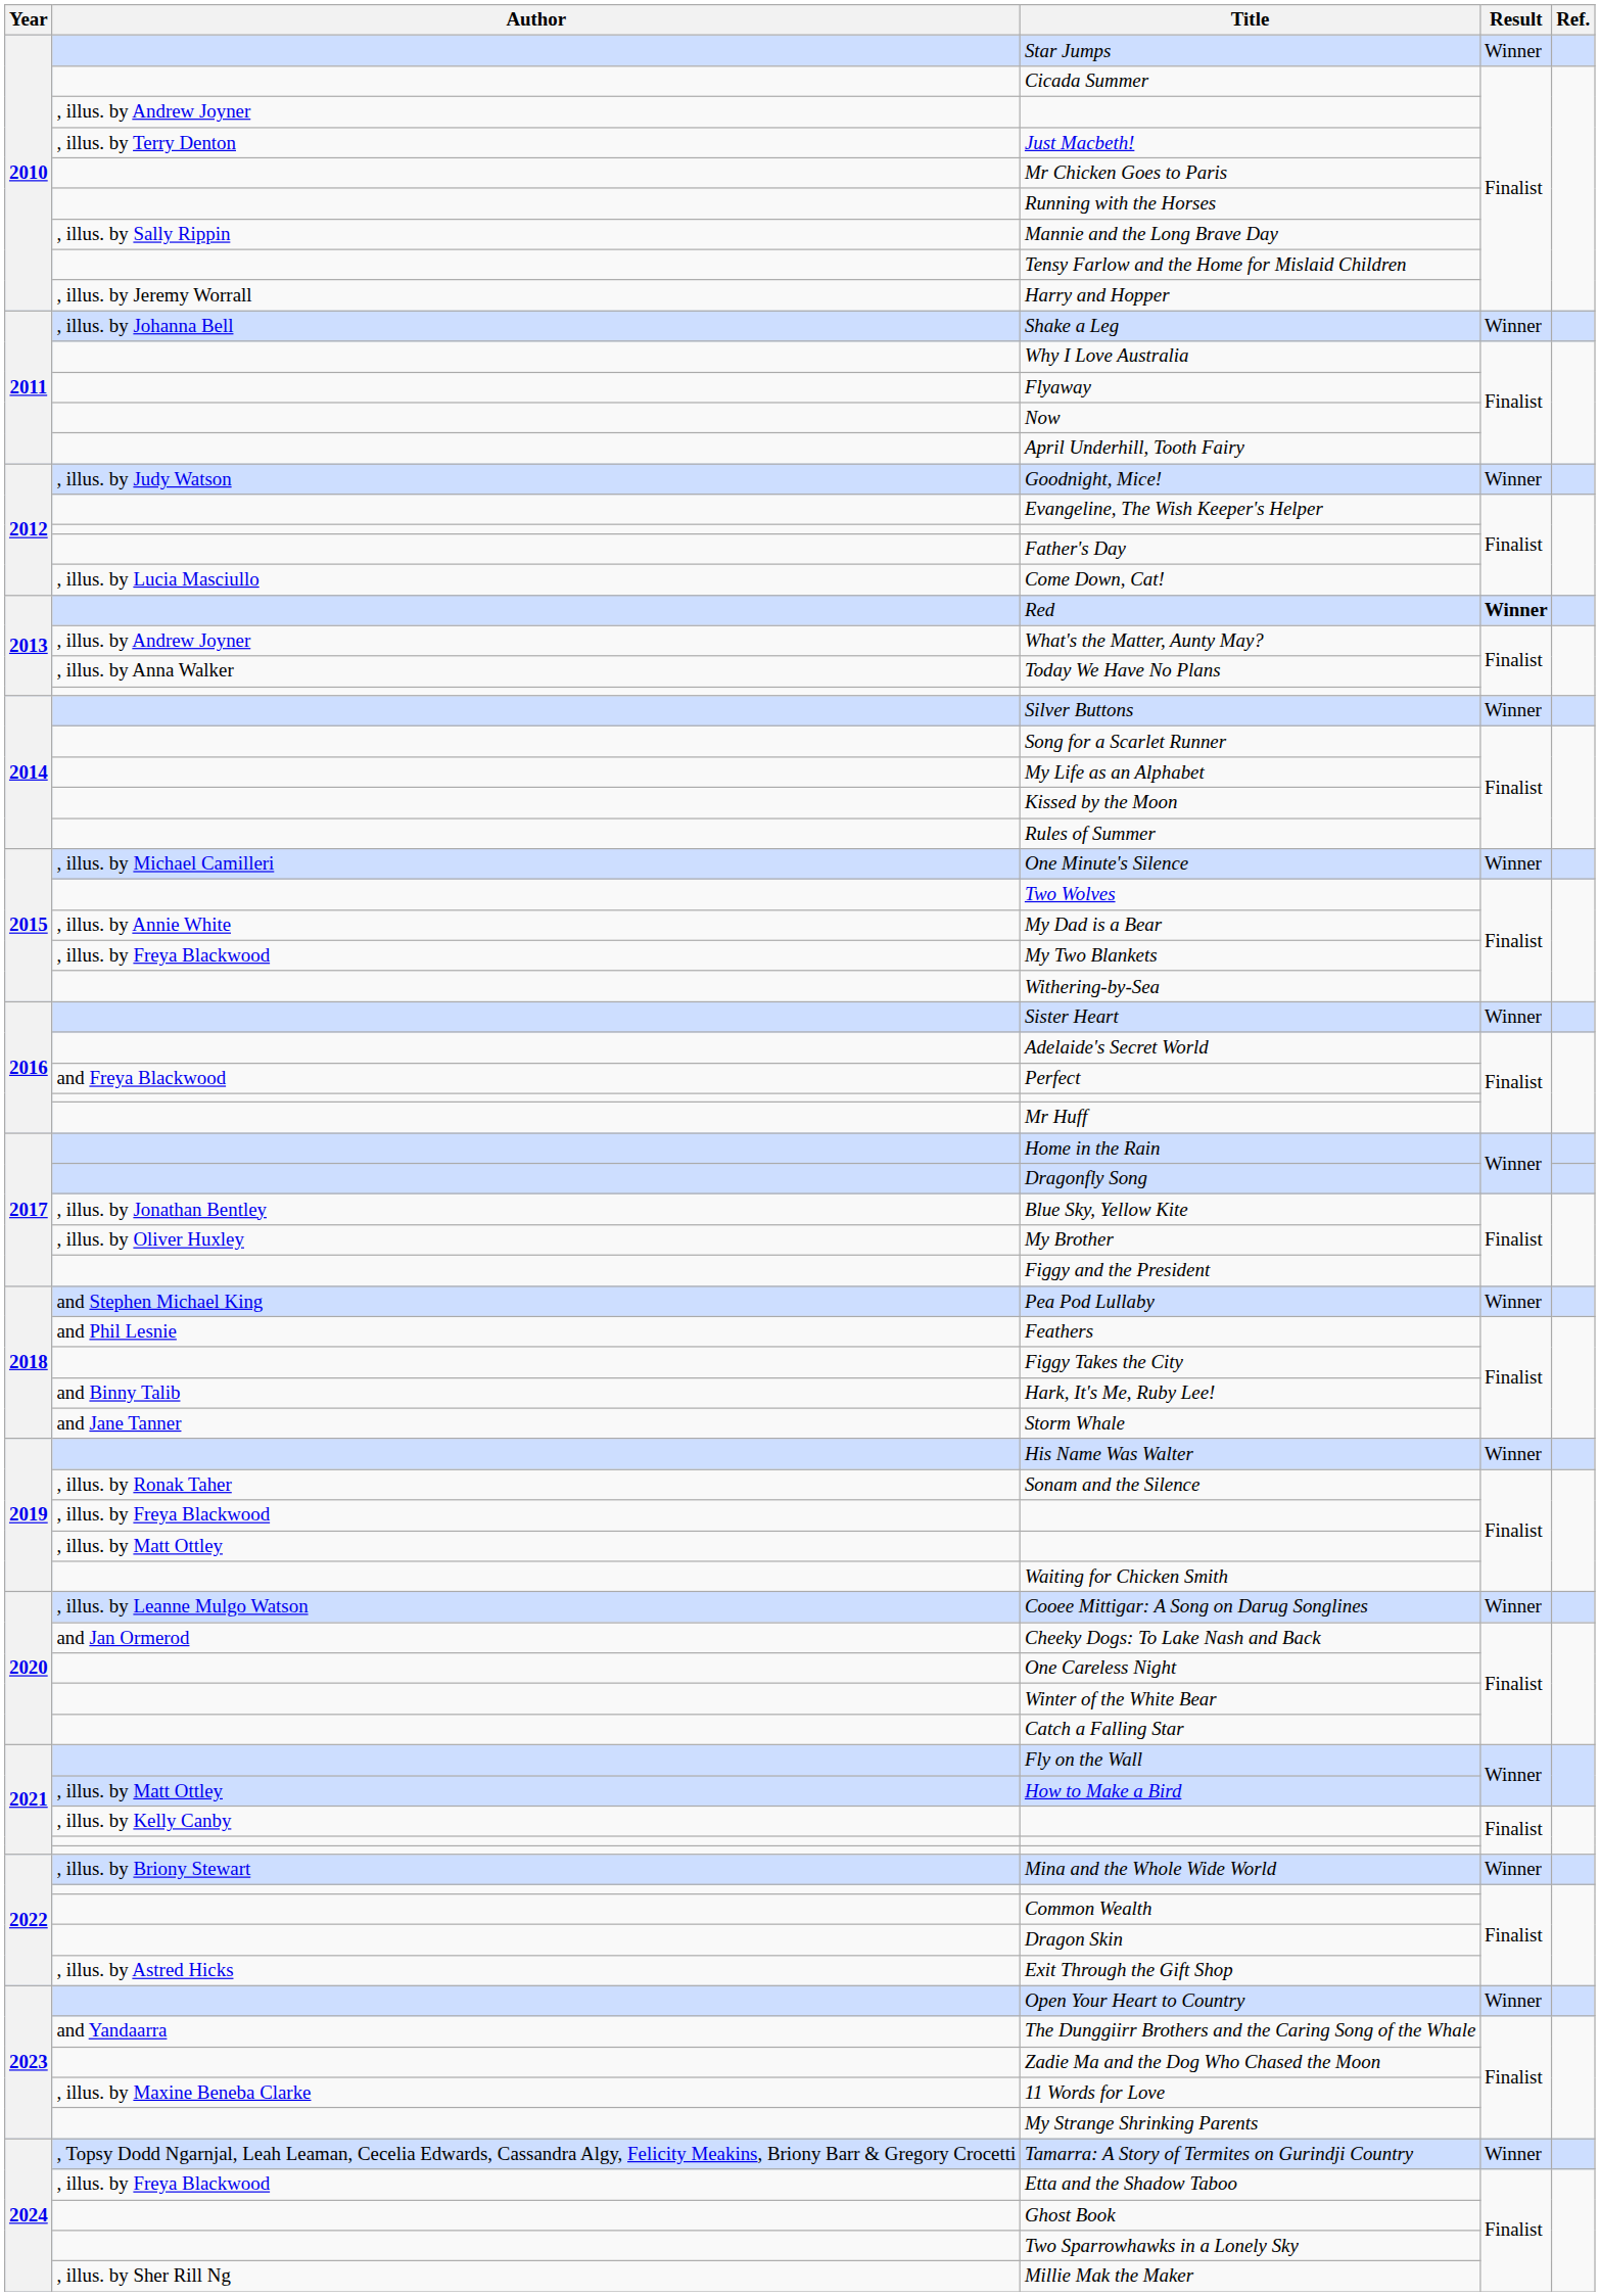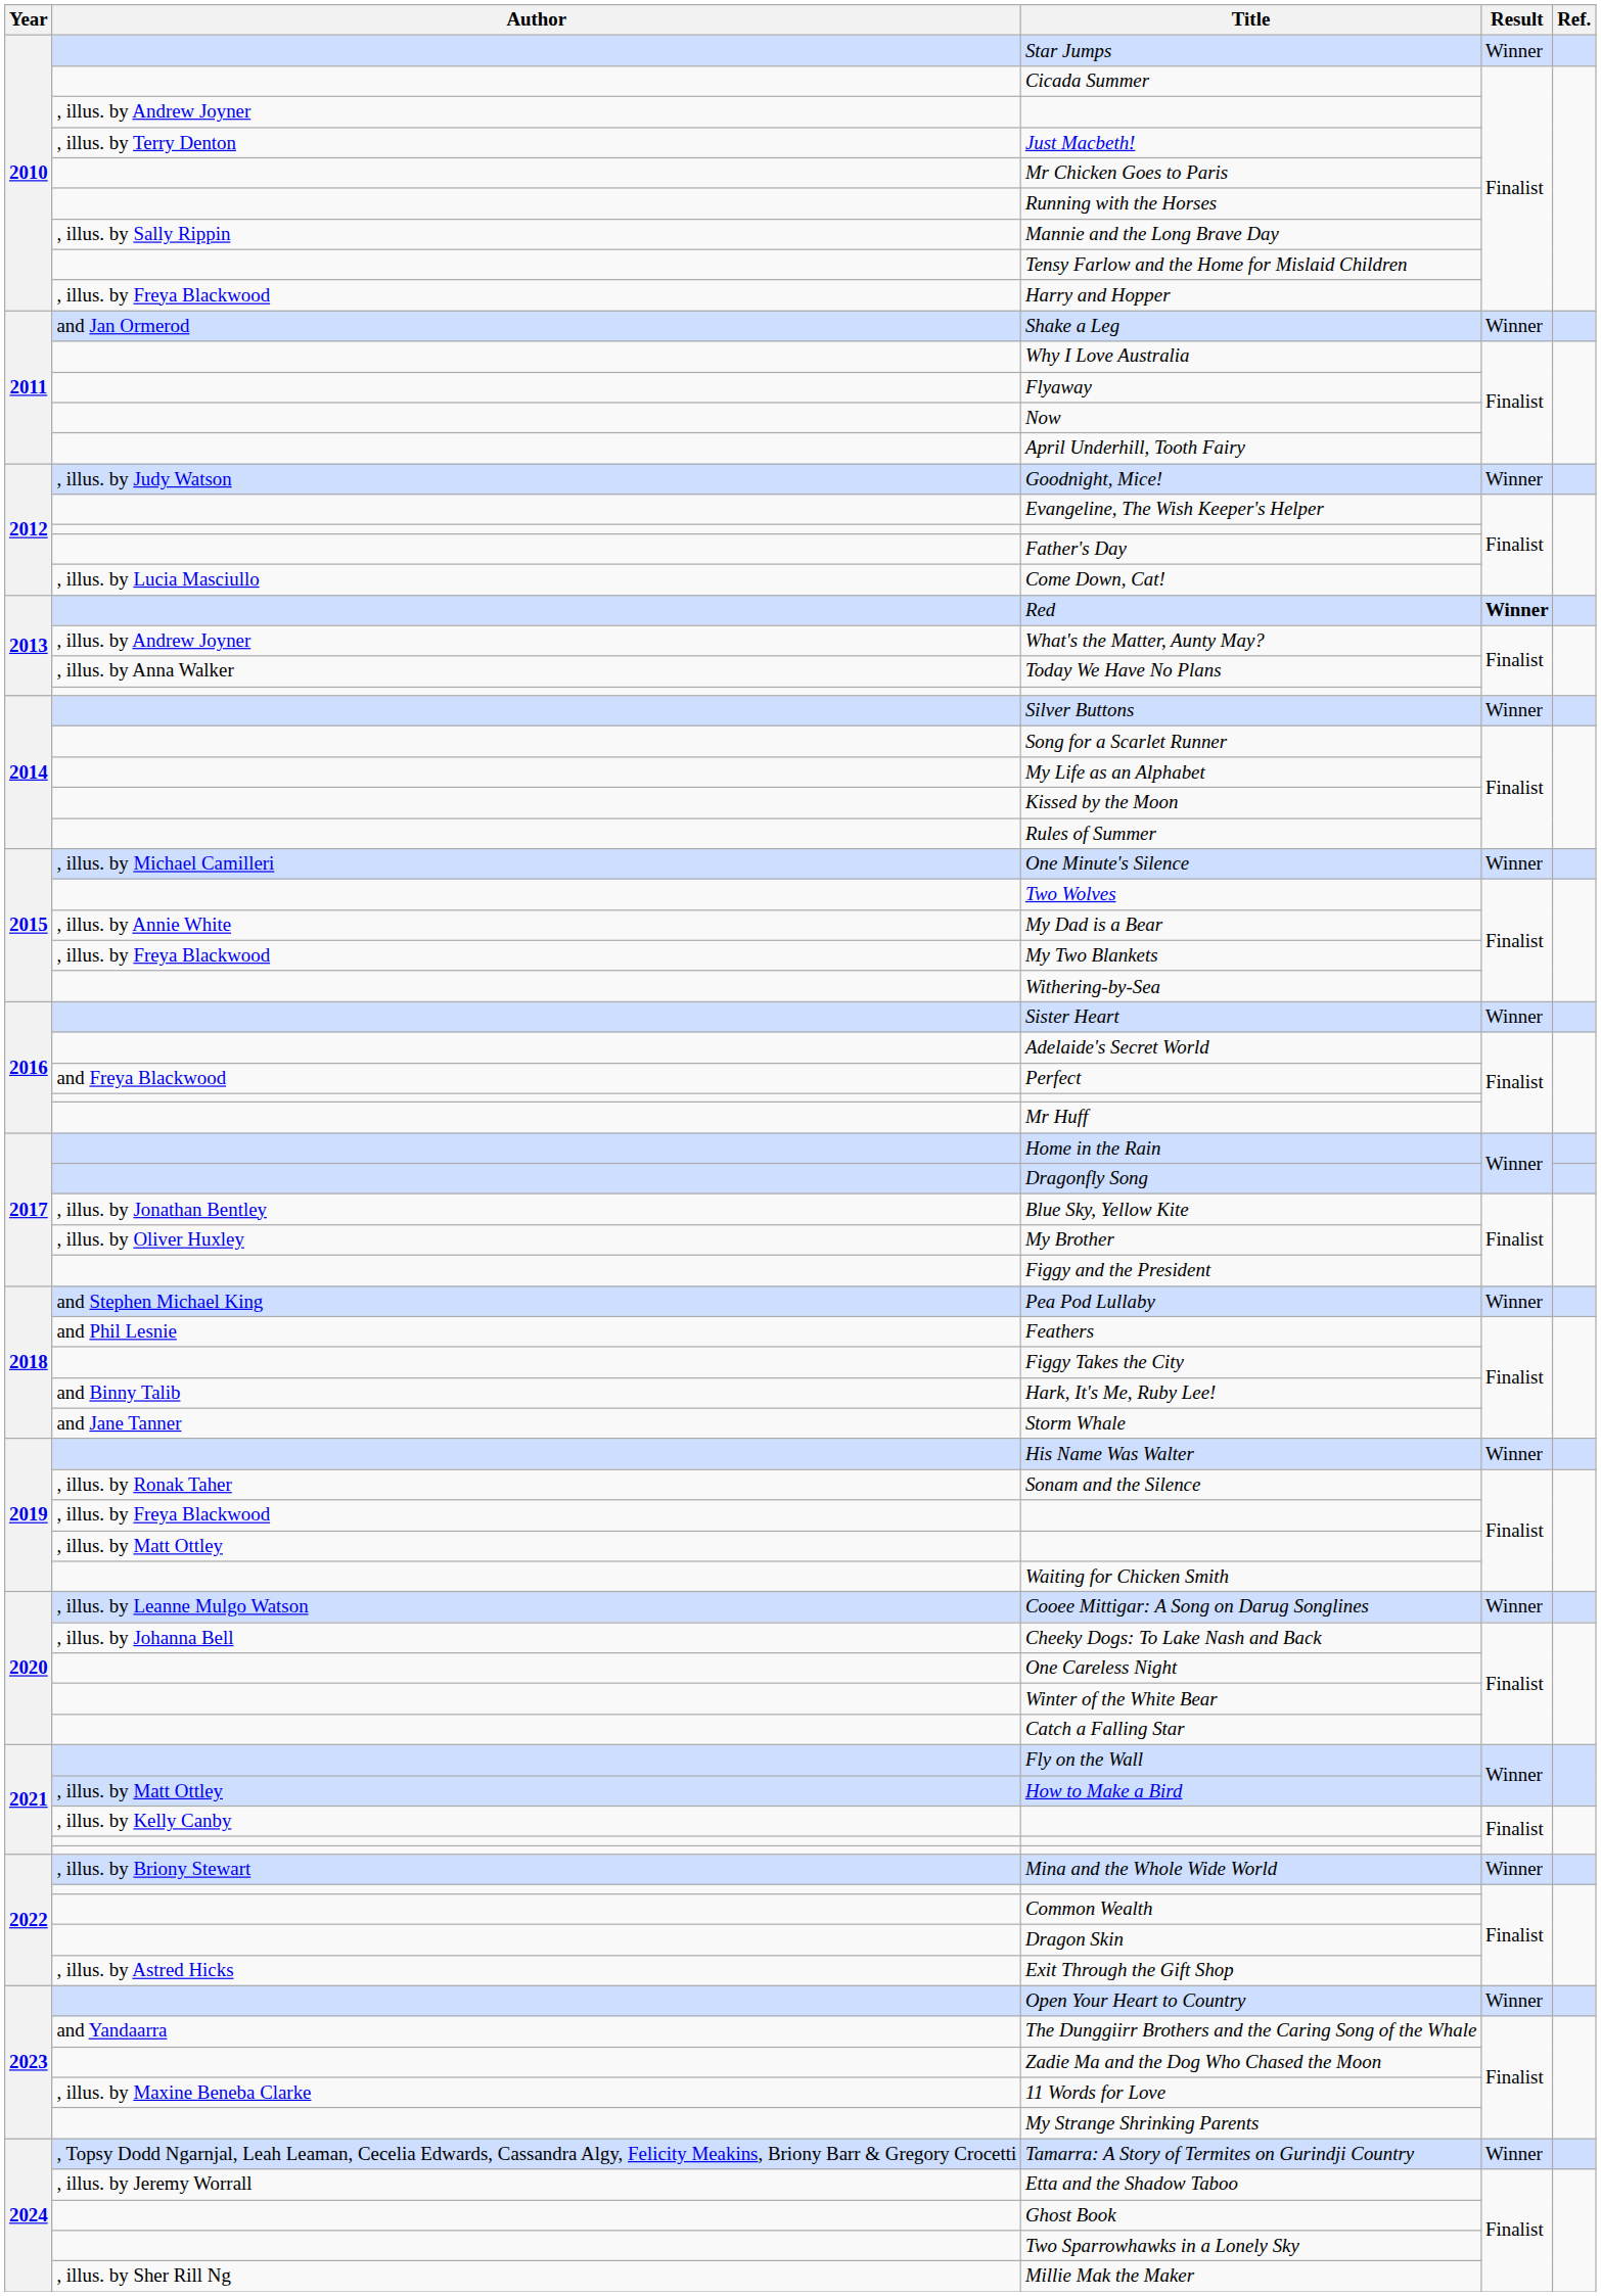 <table class="wikitable sortable mw-collapsible">
 <tr>
 <th>Year</th>
 <th>Author</th>
 <th>Title</th>
 <th>Result</th>
 <th>Ref.</th>
 </tr>
 <tr style="background:#cddeff">
 <th rowspan="9"><a href='#'>2010</a></th>
 <td></td>
 <td><em>Star Jumps</em></td>
 <td>Winner</td>
 <td></td>
 </tr>
 <tr>
 <td></td>
 <td><em>Cicada Summer</em></td>
 <td rowspan="8">Finalist</td>
 <td rowspan="8"></td>
 </tr>
 <tr>
 <td>, illus. by <a href='#'>Andrew Joyner</a></td>
 <td><em></em></td>
 </tr>
 <tr>
 <td>, illus. by <a href='#'>Terry Denton</a></td>
 <td><em><a href='#'>Just Macbeth!</a></em></td>
 </tr>
 <tr>
 <td></td>
 <td><em>Mr Chicken Goes to Paris</em></td>
 </tr>
 <tr>
 <td></td>
 <td><em>Running with the Horses</em></td>
 </tr>
 <tr>
 <td>, illus. by <a href='#'>Sally Rippin</a></td>
 <td><em>Mannie and the Long Brave Day</em></td>
 </tr>
 <tr>
 <td></td>
 <td><em>Tensy Farlow and the Home for Mislaid Children</em></td>
 </tr>
 <tr>
-<td>, illus. by Jeremy Worrall</td>
+<td>, illus. by <a href='#'>Freya Blackwood</a></td>
 <td><em>Harry and Hopper</em></td>
 </tr>
 <tr style="background:#cddeff">
 <th rowspan="5"><a href='#'>2011</a></th>
-<td>, illus. by <a href='#'>Johanna Bell</a></td>
+<td> and <a href='#'>Jan Ormerod</a></td>
 <td><em>Shake a Leg</em></td>
 <td>Winner</td>
 <td></td>
 </tr>
 <tr>
 <td></td>
 <td><em>Why I Love Australia</em></td>
 <td rowspan="4">Finalist</td>
 <td rowspan="4"></td>
 </tr>
 <tr>
 <td></td>
 <td><em>Flyaway</em></td>
 </tr>
 <tr>
 <td></td>
 <td><em>Now</em></td>
 </tr>
 <tr>
 <td></td>
 <td><em>April Underhill, Tooth Fairy</em></td>
 </tr>
 <tr style="background:#cddeff">
 <th rowspan="5"><a href='#'>2012</a></th>
 <td>, illus. by <a href='#'>Judy Watson</a></td>
 <td><em>Goodnight, Mice!</em></td>
 <td>Winner</td>
 <td></td>
 </tr>
 <tr>
 <td></td>
 <td><em>Evangeline, The Wish Keeper's Helper</em></td>
 <td rowspan="4">Finalist</td>
 <td rowspan="4"></td>
 </tr>
 <tr>
 <td></td>
 <td><em></em></td>
 </tr>
 <tr>
 <td></td>
 <td><em>Father's Day</em></td>
 </tr>
 <tr>
 <td>,  illus. by <a href='#'>Lucia Masciullo</a></td>
 <td><em>Come Down, Cat!</em></td>
 </tr>
 <tr style="background:#cddeff">
 <th rowspan="4"><a href='#'>2013</a></th>
 <td></td>
 <td><em>Red</em></td>
 <td><strong>Winner</strong></td>
 <td></td>
 </tr>
 <tr>
 <td>, illus. by <a href='#'>Andrew Joyner</a></td>
 <td><em>What's the Matter, Aunty May?</em></td>
 <td rowspan="3">Finalist</td>
 <td rowspan="3"></td>
 </tr>
 <tr>
 <td>, illus. by Anna Walker</td>
 <td><em>Today We Have No Plans</em></td>
 </tr>
 <tr>
 <td></td>
 <td><em></em></td>
 </tr>
 <tr style="background:#cddeff">
 <th rowspan="5"><a href='#'>2014</a></th>
 <td></td>
 <td><em>Silver Buttons</em></td>
 <td>Winner</td>
 <td></td>
 </tr>
 <tr>
 <td></td>
 <td><em>Song for a Scarlet Runner</em></td>
 <td rowspan="4">Finalist</td>
 <td rowspan="4"></td>
 </tr>
 <tr>
 <td></td>
 <td><em>My Life as an Alphabet</em></td>
 </tr>
 <tr>
 <td></td>
 <td><em>Kissed by the Moon</em></td>
 </tr>
 <tr>
 <td></td>
 <td><em>Rules of Summer</em></td>
 </tr>
 <tr style="background:#cddeff">
 <th rowspan="5"><a href='#'>2015</a></th>
 <td>, illus. by <a href='#'>Michael Camilleri</a></td>
 <td><em>One Minute's Silence</em></td>
 <td>Winner</td>
 <td></td>
 </tr>
 <tr>
 <td></td>
 <td><em><a href='#'>Two Wolves</a></em></td>
 <td rowspan="4">Finalist</td>
 <td rowspan="4"></td>
 </tr>
 <tr>
 <td>, illus. by <a href='#'>Annie White</a></td>
 <td><em>My Dad is a Bear</em></td>
 </tr>
 <tr>
 <td>, illus. by <a href='#'>Freya Blackwood</a></td>
 <td><em>My Two Blankets</em></td>
 </tr>
 <tr>
 <td></td>
 <td><em>Withering-by-Sea</em></td>
 </tr>
 <tr style="background:#cddeff">
 <th rowspan="5"><a href='#'>2016</a></th>
 <td></td>
 <td><em>Sister Heart</em></td>
 <td>Winner</td>
 <td></td>
 </tr>
 <tr>
 <td></td>
 <td><em>Adelaide's Secret World</em></td>
 <td rowspan="4">Finalist</td>
 <td rowspan="4"></td>
 </tr>
 <tr>
 <td> and <a href='#'>Freya Blackwood</a></td>
 <td><em>Perfect</em></td>
 </tr>
 <tr>
 <td></td>
 <td><em></em></td>
 </tr>
 <tr>
 <td></td>
 <td><em>Mr Huff</em></td>
 </tr>
 <tr style="background:#cddeff">
 <th rowspan="5"><a href='#'>2017</a></th>
 <td></td>
 <td><em>Home in the Rain</em></td>
 <td rowspan="2">Winner</td>
 <td></td>
 </tr>
 <tr style="background:#cddeff">
 <td></td>
 <td><em>Dragonfly Song</em></td>
 <td><em></em></td>
 </tr>
 <tr>
 <td>, illus. by <a href='#'>Jonathan Bentley</a></td>
 <td><em>Blue Sky, Yellow Kite</em></td>
 <td rowspan="3">Finalist</td>
 <td rowspan="3"></td>
 </tr>
 <tr>
 <td>, illus. by <a href='#'>Oliver Huxley</a></td>
 <td><em>My Brother</em></td>
 </tr>
 <tr>
 <td></td>
 <td><em>Figgy and the President</em></td>
 </tr>
 <tr style="background:#cddeff">
 <th rowspan="5"><a href='#'>2018</a></th>
 <td> and <a href='#'>Stephen Michael King</a></td>
 <td><em>Pea Pod Lullaby</em></td>
 <td>Winner</td>
 <td></td>
 </tr>
 <tr>
 <td> and <a href='#'>Phil Lesnie</a></td>
 <td><em>Feathers</em></td>
 <td rowspan="4">Finalist</td>
 <td rowspan="4"></td>
 </tr>
 <tr>
 <td></td>
 <td><em>Figgy Takes the City</em></td>
 </tr>
 <tr>
 <td> and <a href='#'>Binny Talib</a></td>
 <td><em>Hark, It's Me, Ruby Lee!</em></td>
 </tr>
 <tr>
 <td> and <a href='#'>Jane Tanner</a></td>
 <td><em>Storm Whale</em></td>
 </tr>
 <tr style="background:#cddeff">
 <th rowspan="5"><a href='#'>2019</a></th>
 <td></td>
 <td><em>His Name Was Walter</em></td>
 <td>Winner</td>
 <td><strong></strong></td>
 </tr>
 <tr>
 <td>, illus. by <a href='#'>Ronak Taher</a></td>
 <td><em>Sonam and the Silence</em></td>
 <td rowspan="4">Finalist</td>
 <td rowspan="4"></td>
 </tr>
 <tr>
 <td>, illus. by <a href='#'>Freya Blackwood</a></td>
 <td><em></em></td>
 </tr>
 <tr>
 <td>, illus. by <a href='#'>Matt Ottley</a></td>
 <td><em></em></td>
 </tr>
 <tr>
 <td></td>
 <td><em>Waiting for Chicken Smith</em></td>
 </tr>
 <tr style="background:#cddeff">
 <th rowspan="5"><a href='#'>2020</a></th>
 <td>, illus. by  <a href='#'>Leanne Mulgo Watson</a></td>
 <td><em>Cooee Mittigar: A Song on Darug Songlines</em></td>
 <td>Winner</td>
 <td></td>
 </tr>
 <tr>
-<td> and <a href='#'>Jan Ormerod</a></td>
+<td>, illus. by <a href='#'>Johanna Bell</a></td>
 <td><em>Cheeky Dogs: To Lake Nash and Back</em></td>
 <td rowspan="4">Finalist</td>
 <td rowspan="4"></td>
 </tr>
 <tr>
 <td></td>
 <td><em>One Careless Night</em></td>
 </tr>
 <tr>
 <td></td>
 <td><em>Winter of the White Bear</em></td>
 </tr>
 <tr>
 <td></td>
 <td><em>Catch a Falling Star</em></td>
 </tr>
 <tr style="background:#cddeff">
 <th rowspan="5"><a href='#'>2021</a></th>
 <td></td>
 <td><em>Fly on the Wall</em></td>
 <td rowspan="2">Winner</td>
 <td rowspan="2"><strong></strong></td>
 </tr>
 <tr style="background:#cddeff">
 <td>, illus. by <a href='#'>Matt Ottley</a></td>
 <td><em><a href='#'>How to Make a Bird</a></em></td>
 </tr>
 <tr>
 <td>, illus. by <a href='#'>Kelly Canby</a></td>
 <td><em></em></td>
 <td rowspan="3">Finalist</td>
 <td rowspan="3"></td>
 </tr>
 <tr>
 <td></td>
 <td><em></em></td>
 </tr>
 <tr>
 <td></td>
 <td><em></em></td>
 </tr>
 <tr style="background:#cddeff">
 <th rowspan="5"><a href='#'>2022</a></th>
 <td>, illus. by <a href='#'>Briony Stewart</a></td>
 <td><em>Mina and the Whole Wide World</em></td>
 <td>Winner</td>
 <td><strong></strong></td>
 </tr>
 <tr>
 <td></td>
 <td><em></em></td>
 <td rowspan="4">Finalist</td>
 <td rowspan="4"></td>
 </tr>
 <tr>
 <td></td>
 <td><em>Common Wealth</em></td>
 </tr>
 <tr>
 <td></td>
 <td><em>Dragon Skin</em></td>
 </tr>
 <tr>
 <td>, illus. by <a href='#'>Astred Hicks</a></td>
 <td><em>Exit Through the Gift Shop</em></td>
 </tr>
 <tr style="background:#cddeff">
 <th rowspan="5"><a href='#'>2023</a></th>
 <td></td>
 <td><em>Open Your Heart to Country</em></td>
 <td>Winner</td>
 <td></td>
 </tr>
 <tr>
 <td> and <a href='#'>Yandaarra</a></td>
 <td><em>The Dunggiirr Brothers and the Caring Song of the Whale</em></td>
 <td rowspan="4">Finalist</td>
 <td rowspan="4"></td>
 </tr>
 <tr>
 <td></td>
 <td><em>Zadie Ma and the Dog Who Chased the Moon</em></td>
 </tr>
 <tr>
 <td>, illus. by <a href='#'>Maxine Beneba Clarke</a></td>
 <td><em>11 Words for Love</em></td>
 </tr>
 <tr>
 <td></td>
 <td><em>My Strange Shrinking Parents</em></td>
 </tr>
 <tr style="background:#cddeff">
 <th rowspan="5"><a href='#'>2024</a></th>
 <td>, Topsy Dodd Ngarnjal, Leah Leaman, Cecelia Edwards, Cassandra Algy, <a href='#'>Felicity Meakins</a>, Briony Barr & Gregory Crocetti</td>
 <td><em>Tamarra: A Story of Termites on Gurindji Country</em></td>
 <td>Winner</td>
 <td></td>
 </tr>
 <tr>
-<td>, illus. by <a href='#'>Freya Blackwood</a></td>
+<td>, illus. by Jeremy Worrall</td>
 <td><em>Etta and the Shadow Taboo</em></td>
 <td rowspan="4">Finalist</td>
 <td rowspan="4"></td>
 </tr>
 <tr>
 <td></td>
 <td><em>Ghost Book</em></td>
 </tr>
 <tr>
 <td></td>
 <td><em>Two Sparrowhawks in a Lonely Sky</em></td>
 </tr>
 <tr>
 <td>, illus. by Sher Rill Ng</td>
 <td><em>Millie Mak the Maker</em></td>
 </tr>
 </table>
